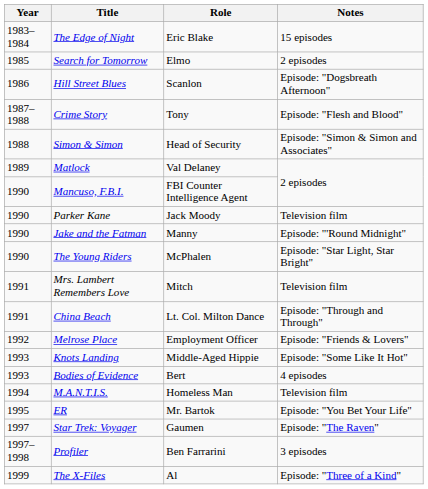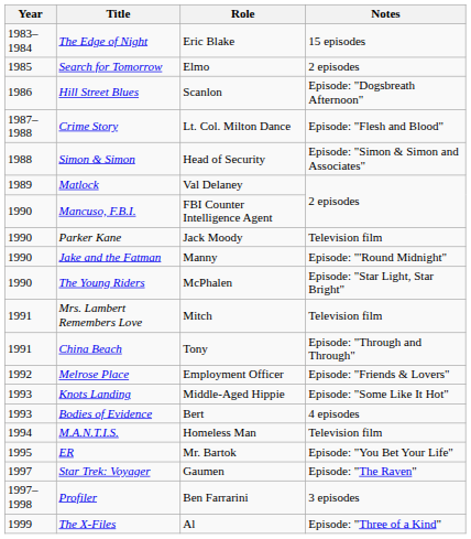 <table class="wikitable sortable">
 <tr>
 <th>Year</th>
 <th>Title</th>
 <th>Role</th>
 <th>Notes</th>
 </tr>
 <tr>
 <td>1983–1984</td>
 <td><em><a href='#'>The Edge of Night</a></em></td>
 <td>Eric Blake</td>
 <td>15 episodes</td>
 </tr>
 <tr>
 <td>1985</td>
 <td><em><a href='#'>Search for Tomorrow</a></em></td>
 <td>Elmo</td>
 <td>2 episodes</td>
 </tr>
 <tr>
 <td>1986</td>
 <td><em><a href='#'>Hill Street Blues</a></em></td>
 <td>Scanlon</td>
 <td>Episode: "Dogsbreath Afternoon"</td>
 </tr>
 <tr>
 <td>1987–1988</td>
 <td><a href='#'><em>Crime Story</em></a></td>
-<td>Tony</td>
+<td>Lt. Col. Milton Dance</td>
 <td>Episode: "Flesh and Blood"</td>
 </tr>
 <tr>
 <td>1988</td>
 <td><em><a href='#'>Simon & Simon</a></em></td>
 <td>Head of Security</td>
 <td>Episode: "Simon & Simon and Associates"</td>
 </tr>
 <tr>
 <td>1989</td>
 <td><a href='#'><em>Matlock</em></a></td>
 <td>Val Delaney</td>
 <td rowspan="2">2 episodes</td>
 </tr>
 <tr>
 <td>1990</td>
 <td><em><a href='#'>Mancuso, F.B.I.</a></em></td>
 <td>FBI Counter Intelligence Agent</td>
 </tr>
 <tr>
 <td>1990</td>
 <td><em>Parker Kane</em></td>
 <td>Jack Moody</td>
 <td>Television film</td>
 </tr>
 <tr>
 <td>1990</td>
 <td><em><a href='#'>Jake and the Fatman</a></em></td>
 <td>Manny</td>
 <td>Episode: "'Round Midnight"</td>
 </tr>
 <tr>
 <td>1990</td>
 <td><em><a href='#'>The Young Riders</a></em></td>
 <td>McPhalen</td>
 <td>Episode: "Star Light, Star Bright"</td>
 </tr>
 <tr>
 <td>1991</td>
 <td><em>Mrs. Lambert Remembers Love</em></td>
 <td>Mitch</td>
 <td>Television film</td>
 </tr>
 <tr>
 <td>1991</td>
 <td><em><a href='#'>China Beach</a></em></td>
-<td>Lt. Col. Milton Dance</td>
+<td>Tony</td>
 <td>Episode: "Through and Through"</td>
 </tr>
 <tr>
 <td>1992</td>
 <td><em><a href='#'>Melrose Place</a></em></td>
 <td>Employment Officer</td>
 <td>Episode: "Friends & Lovers"</td>
 </tr>
 <tr>
 <td>1993</td>
 <td><em><a href='#'>Knots Landing</a></em></td>
 <td>Middle-Aged Hippie</td>
 <td>Episode: "Some Like It Hot"</td>
 </tr>
 <tr>
 <td>1993</td>
 <td><a href='#'><em>Bodies of Evidence</em></a></td>
 <td>Bert</td>
 <td>4 episodes</td>
 </tr>
 <tr>
 <td>1994</td>
 <td><em><a href='#'>M.A.N.T.I.S.</a></em></td>
 <td>Homeless Man</td>
 <td>Television film</td>
 </tr>
 <tr>
 <td>1995</td>
 <td><a href='#'><em>ER</em></a></td>
 <td>Mr. Bartok</td>
 <td>Episode: "You Bet Your Life"</td>
 </tr>
 <tr>
 <td>1997</td>
 <td><em><a href='#'>Star Trek: Voyager</a></em></td>
 <td>Gaumen</td>
 <td>Episode: "<a href='#'>The Raven</a>"</td>
 </tr>
 <tr>
 <td>1997–1998</td>
 <td><a href='#'><em>Profiler</em></a></td>
 <td>Ben Farrarini</td>
 <td>3 episodes</td>
 </tr>
 <tr>
 <td>1999</td>
 <td><em><a href='#'>The X-Files</a></em></td>
 <td>Al</td>
 <td>Episode: "<a href='#'>Three of a Kind</a>"</td>
 </tr>
 </table>
